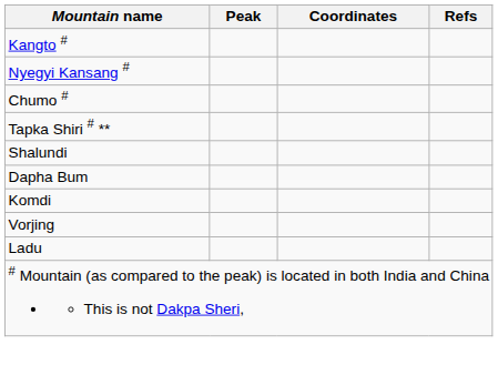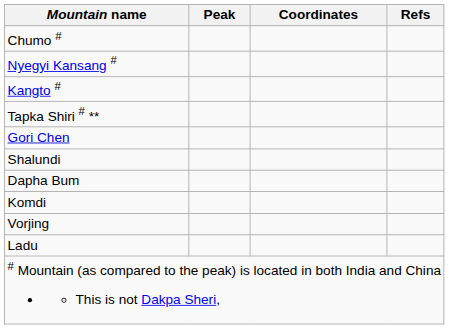 <table class="wikitable">
 <tr>
 <th><em>Mountain</em> name</th>
 <th>Peak</th>
 <th>Coordinates</th>
 <th>Refs</th>
 </tr>
 <tr>
-<td><a href='#'>Kangto</a> <sup>#</sup></td>
+<td>Chumo <sup>#</sup></td>
 <td></td>
 <td></td>
 <td></td>
 </tr>
 <tr>
 <td><a href='#'>Nyegyi Kansang</a> <sup>#</sup></td>
 <td></td>
 <td></td>
 <td></td>
 </tr>
 <tr>
-<td>Chumo <sup>#</sup></td>
+<td><a href='#'>Kangto</a> <sup>#</sup></td>
 <td></td>
 <td></td>
 <td></td>
 </tr>
 <tr>
 <td>Tapka Shiri <sup>#</sup> **</td>
+<td></td>
+<td></td>
+<td></td>
+</tr>
+<tr>
+<td><a href='#'>Gori Chen</a></td>
 <td></td>
 <td></td>
 <td></td>
 </tr>
 <tr>
 <td>Shalundi</td>
 <td></td>
 <td></td>
 <td></td>
 </tr>
 <tr>
 <td>Dapha Bum</td>
 <td></td>
 <td></td>
 <td></td>
 </tr>
 <tr>
 <td>Komdi</td>
 <td></td>
 <td></td>
 <td></td>
 </tr>
 <tr>
 <td>Vorjing</td>
 <td></td>
 <td></td>
 <td></td>
 </tr>
 <tr>
 <td>Ladu</td>
 <td></td>
 <td></td>
 <td></td>
 </tr>
 <tr>
 <td colspan="4"><sup>#</sup> Mountain (as compared to the peak) is located in both India and China<br><ul><li><ul><li>This is not <a href='#'>Dakpa Sheri</a>, </li></ul></li></ul></td>
 </tr>
 </table>
